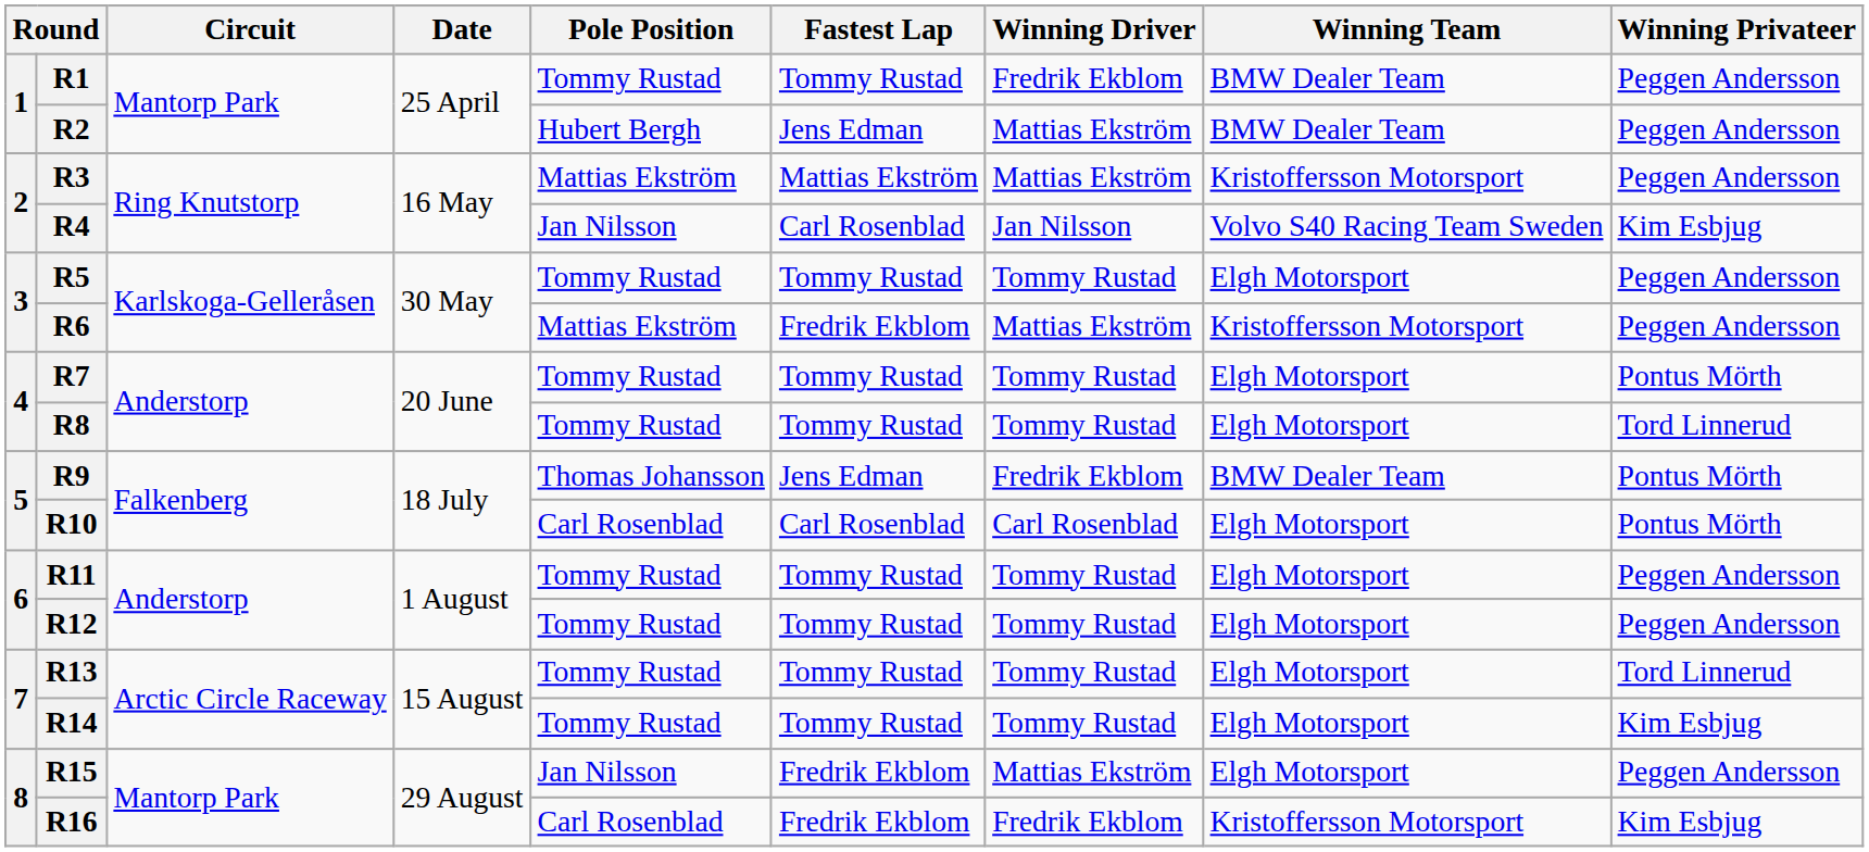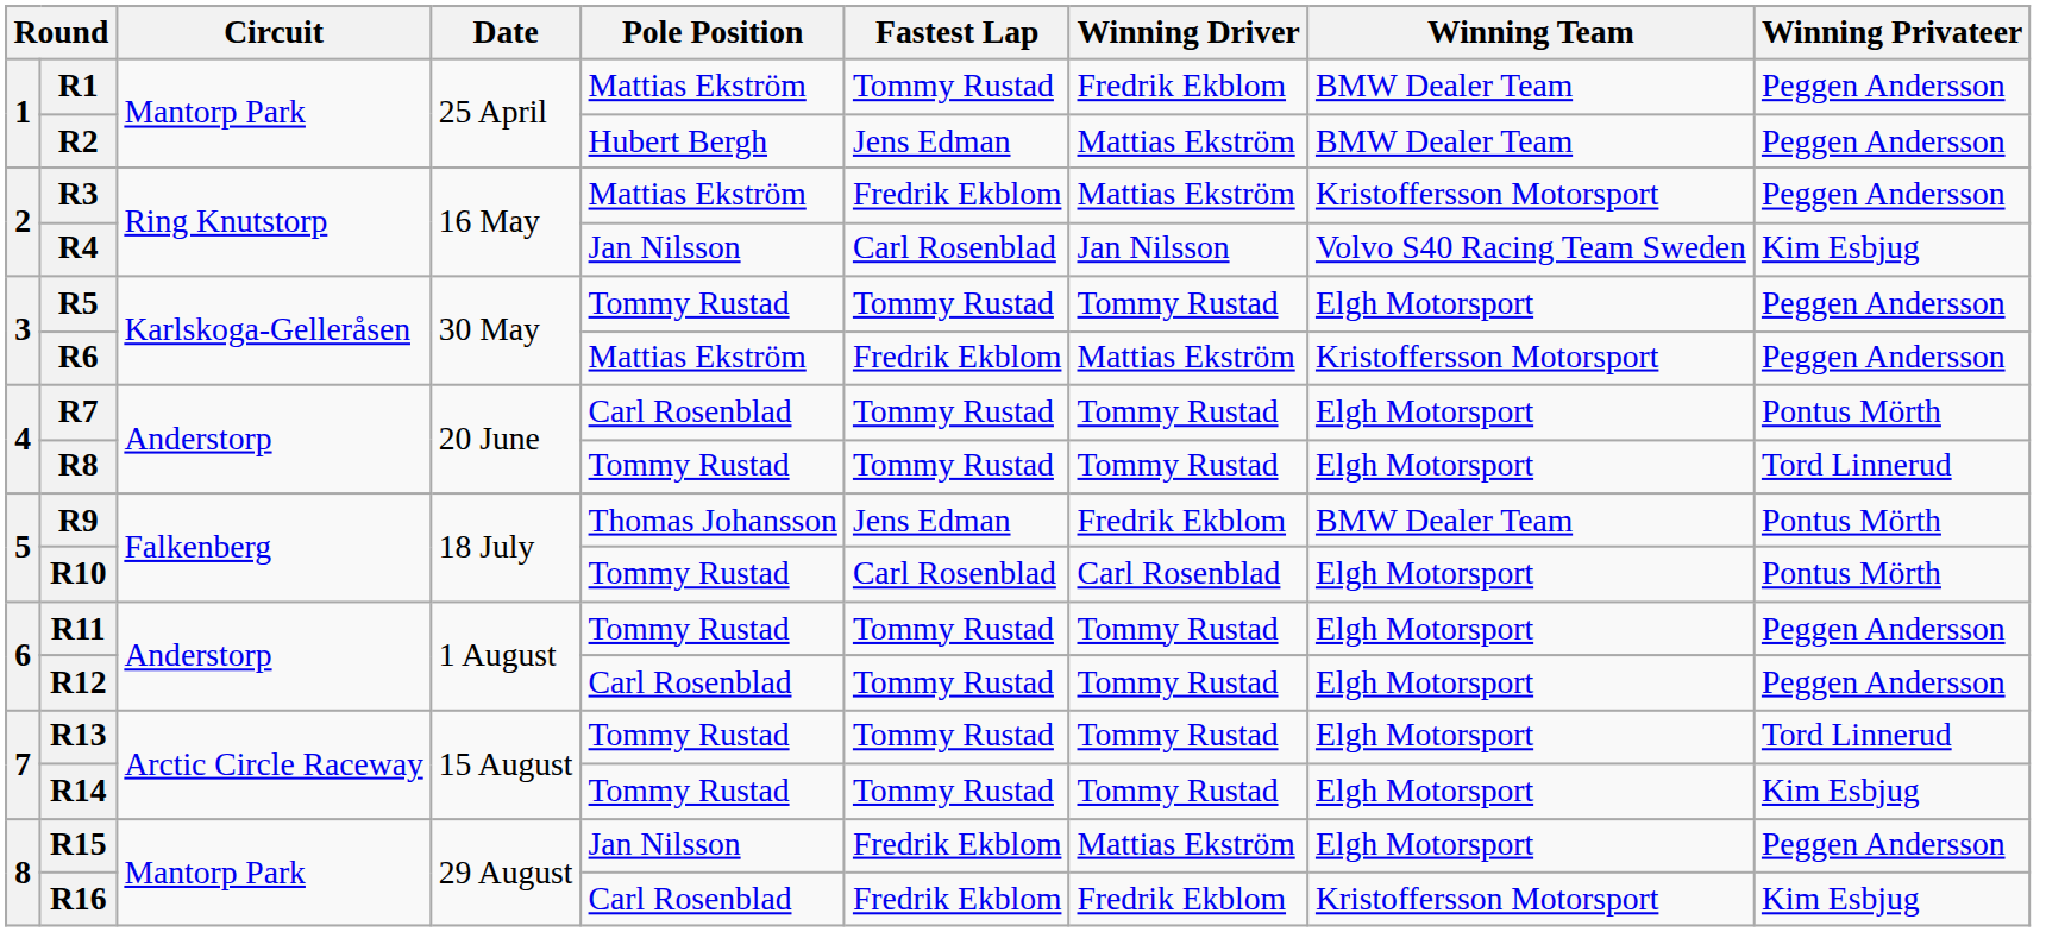 <table class="wikitable" style="font-size: 85%">
 <tr>
 <th colspan=2>Round</th>
 <th>Circuit</th>
 <th>Date</th>
 <th>Pole Position</th>
 <th>Fastest Lap</th>
 <th>Winning Driver</th>
 <th>Winning Team</th>
 <th>Winning Privateer</th>
 </tr>
 <tr>
 <th rowspan=2>1</th>
 <th>R1</th>
 <td rowspan=2> <a href='#'>Mantorp Park</a></td>
 <td rowspan=2>25 April</td>
-<td> <a href='#'>Tommy Rustad</a></td>
+<td> <a href='#'>Mattias Ekström</a></td>
 <td> <a href='#'>Tommy Rustad</a></td>
 <td> <a href='#'>Fredrik Ekblom</a></td>
 <td><a href='#'>BMW Dealer Team</a></td>
 <td> <a href='#'>Peggen Andersson</a></td>
 </tr>
 <tr>
 <th>R2</th>
 <td> <a href='#'>Hubert Bergh</a></td>
 <td> <a href='#'>Jens Edman</a></td>
 <td> <a href='#'>Mattias Ekström</a></td>
 <td><a href='#'>BMW Dealer Team</a></td>
 <td> <a href='#'>Peggen Andersson</a></td>
 </tr>
 <tr>
 <th rowspan=2>2</th>
 <th>R3</th>
 <td rowspan=2> <a href='#'>Ring Knutstorp</a></td>
 <td rowspan=2>16 May</td>
 <td> <a href='#'>Mattias Ekström</a></td>
-<td> <a href='#'>Mattias Ekström</a></td>
+<td> <a href='#'>Fredrik Ekblom</a></td>
 <td> <a href='#'>Mattias Ekström</a></td>
 <td><a href='#'>Kristoffersson Motorsport</a></td>
 <td> <a href='#'>Peggen Andersson</a></td>
 </tr>
 <tr>
 <th>R4</th>
 <td> <a href='#'>Jan Nilsson</a></td>
 <td> <a href='#'>Carl Rosenblad</a></td>
 <td> <a href='#'>Jan Nilsson</a></td>
 <td><a href='#'>Volvo S40 Racing Team Sweden</a></td>
 <td> <a href='#'>Kim Esbjug</a></td>
 </tr>
 <tr>
 <th rowspan=2>3</th>
 <th>R5</th>
 <td rowspan=2> <a href='#'>Karlskoga-Gelleråsen</a></td>
 <td rowspan=2>30 May</td>
 <td> <a href='#'>Tommy Rustad</a></td>
 <td> <a href='#'>Tommy Rustad</a></td>
 <td> <a href='#'>Tommy Rustad</a></td>
 <td><a href='#'>Elgh Motorsport</a></td>
 <td> <a href='#'>Peggen Andersson</a></td>
 </tr>
 <tr>
 <th>R6</th>
 <td> <a href='#'>Mattias Ekström</a></td>
 <td> <a href='#'>Fredrik Ekblom</a></td>
 <td> <a href='#'>Mattias Ekström</a></td>
 <td><a href='#'>Kristoffersson Motorsport</a></td>
 <td> <a href='#'>Peggen Andersson</a></td>
 </tr>
 <tr>
 <th rowspan=2>4</th>
 <th>R7</th>
 <td rowspan=2> <a href='#'>Anderstorp</a></td>
 <td rowspan=2>20 June</td>
-<td> <a href='#'>Tommy Rustad</a></td>
+<td> <a href='#'>Carl Rosenblad</a></td>
 <td> <a href='#'>Tommy Rustad</a></td>
 <td> <a href='#'>Tommy Rustad</a></td>
 <td><a href='#'>Elgh Motorsport</a></td>
 <td> <a href='#'>Pontus Mörth</a></td>
 </tr>
 <tr>
 <th>R8</th>
 <td> <a href='#'>Tommy Rustad</a></td>
 <td> <a href='#'>Tommy Rustad</a></td>
 <td> <a href='#'>Tommy Rustad</a></td>
 <td><a href='#'>Elgh Motorsport</a></td>
 <td> <a href='#'>Tord Linnerud</a></td>
 </tr>
 <tr>
 <th rowspan=2>5</th>
 <th>R9</th>
 <td rowspan=2> <a href='#'>Falkenberg</a></td>
 <td rowspan=2>18 July</td>
 <td> <a href='#'>Thomas Johansson</a></td>
 <td> <a href='#'>Jens Edman</a></td>
 <td> <a href='#'>Fredrik Ekblom</a></td>
 <td><a href='#'>BMW Dealer Team</a></td>
 <td> <a href='#'>Pontus Mörth</a></td>
 </tr>
 <tr>
 <th>R10</th>
-<td> <a href='#'>Carl Rosenblad</a></td>
+<td> <a href='#'>Tommy Rustad</a></td>
 <td> <a href='#'>Carl Rosenblad</a></td>
 <td> <a href='#'>Carl Rosenblad</a></td>
 <td><a href='#'>Elgh Motorsport</a></td>
 <td> <a href='#'>Pontus Mörth</a></td>
 </tr>
 <tr>
 <th rowspan=2>6</th>
 <th>R11</th>
 <td rowspan=2> <a href='#'>Anderstorp</a></td>
 <td rowspan=2>1 August</td>
 <td> <a href='#'>Tommy Rustad</a></td>
 <td> <a href='#'>Tommy Rustad</a></td>
 <td> <a href='#'>Tommy Rustad</a></td>
 <td><a href='#'>Elgh Motorsport</a></td>
 <td> <a href='#'>Peggen Andersson</a></td>
 </tr>
 <tr>
 <th>R12</th>
-<td> <a href='#'>Tommy Rustad</a></td>
+<td> <a href='#'>Carl Rosenblad</a></td>
 <td> <a href='#'>Tommy Rustad</a></td>
 <td> <a href='#'>Tommy Rustad</a></td>
 <td><a href='#'>Elgh Motorsport</a></td>
 <td> <a href='#'>Peggen Andersson</a></td>
 </tr>
 <tr>
 <th rowspan=2>7</th>
 <th>R13</th>
 <td rowspan=2> <a href='#'>Arctic Circle Raceway</a></td>
 <td rowspan=2>15 August</td>
 <td> <a href='#'>Tommy Rustad</a></td>
 <td> <a href='#'>Tommy Rustad</a></td>
 <td> <a href='#'>Tommy Rustad</a></td>
 <td><a href='#'>Elgh Motorsport</a></td>
 <td> <a href='#'>Tord Linnerud</a></td>
 </tr>
 <tr>
 <th>R14</th>
 <td> <a href='#'>Tommy Rustad</a></td>
 <td> <a href='#'>Tommy Rustad</a></td>
 <td> <a href='#'>Tommy Rustad</a></td>
 <td><a href='#'>Elgh Motorsport</a></td>
 <td> <a href='#'>Kim Esbjug</a></td>
 </tr>
 <tr>
 <th rowspan=2>8</th>
 <th>R15</th>
 <td rowspan=2> <a href='#'>Mantorp Park</a></td>
 <td rowspan=2>29 August</td>
 <td> <a href='#'>Jan Nilsson</a></td>
 <td> <a href='#'>Fredrik Ekblom</a></td>
 <td> <a href='#'>Mattias Ekström</a></td>
 <td><a href='#'>Elgh Motorsport</a></td>
 <td> <a href='#'>Peggen Andersson</a></td>
 </tr>
 <tr>
 <th>R16</th>
 <td> <a href='#'>Carl Rosenblad</a></td>
 <td> <a href='#'>Fredrik Ekblom</a></td>
 <td> <a href='#'>Fredrik Ekblom</a></td>
 <td><a href='#'>Kristoffersson Motorsport</a></td>
 <td> <a href='#'>Kim Esbjug</a></td>
 </tr>
 </table>
